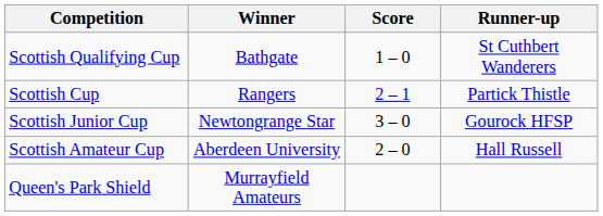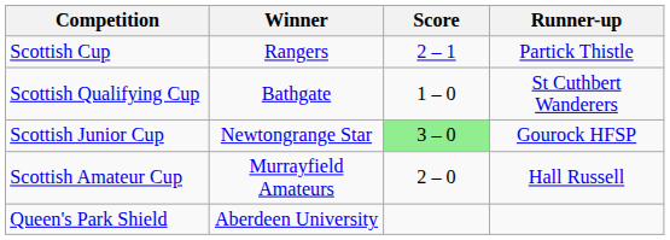 <table class="wikitable" style="text-align: center;">
 <tr>
 <th width=160>Competition</th>
 <th width=135>Winner</th>
 <th width=80>Score</th>
 <th width=135>Runner-up</th>
 </tr>
 <tr>
+<td align=left><a href='#'>Scottish Cup</a></td>
+<td><a href='#'>Rangers</a></td>
+<td><a href='#'>2 – 1</a></td>
+<td><a href='#'>Partick Thistle</a></td>
+</tr>
+<tr>
 <td align=left><a href='#'>Scottish Qualifying Cup</a></td>
 <td><a href='#'>Bathgate</a></td>
 <td>1 – 0</td>
 <td><a href='#'>St Cuthbert Wanderers</a></td>
 </tr>
 <tr>
-<td align=left><a href='#'>Scottish Cup</a></td>
-<td><a href='#'>Rangers</a></td>
-<td><a href='#'>2 – 1</a></td>
-<td><a href='#'>Partick Thistle</a></td>
-</tr>
-<tr>
 <td align=left><a href='#'>Scottish Junior Cup</a></td>
 <td><a href='#'>Newtongrange Star</a></td>
-<td>3 – 0</td>
+<td style="background: lightgreen;">3 – 0</td>
 <td><a href='#'>Gourock HFSP</a></td>
 </tr>
 <tr>
 <td align=left><a href='#'>Scottish Amateur Cup</a></td>
-<td><a href='#'>Aberdeen University</a></td>
+<td><a href='#'>Murrayfield Amateurs</a></td>
 <td>2 – 0</td>
 <td><a href='#'>Hall Russell</a></td>
 </tr>
 <tr>
 <td align=left><a href='#'>Queen's Park Shield</a></td>
-<td><a href='#'>Murrayfield Amateurs</a></td>
+<td><a href='#'>Aberdeen University</a></td>
 <td></td>
 <td></td>
 </tr>
 </table>
